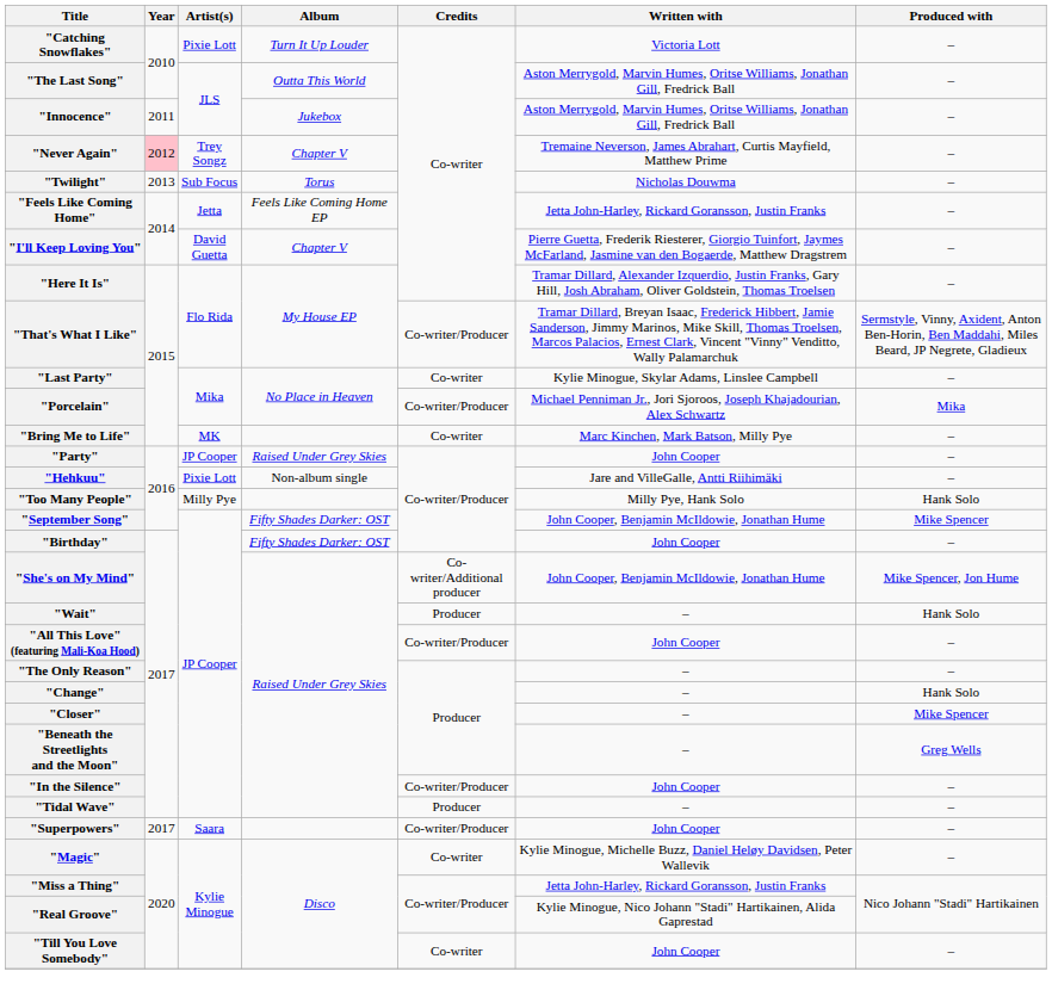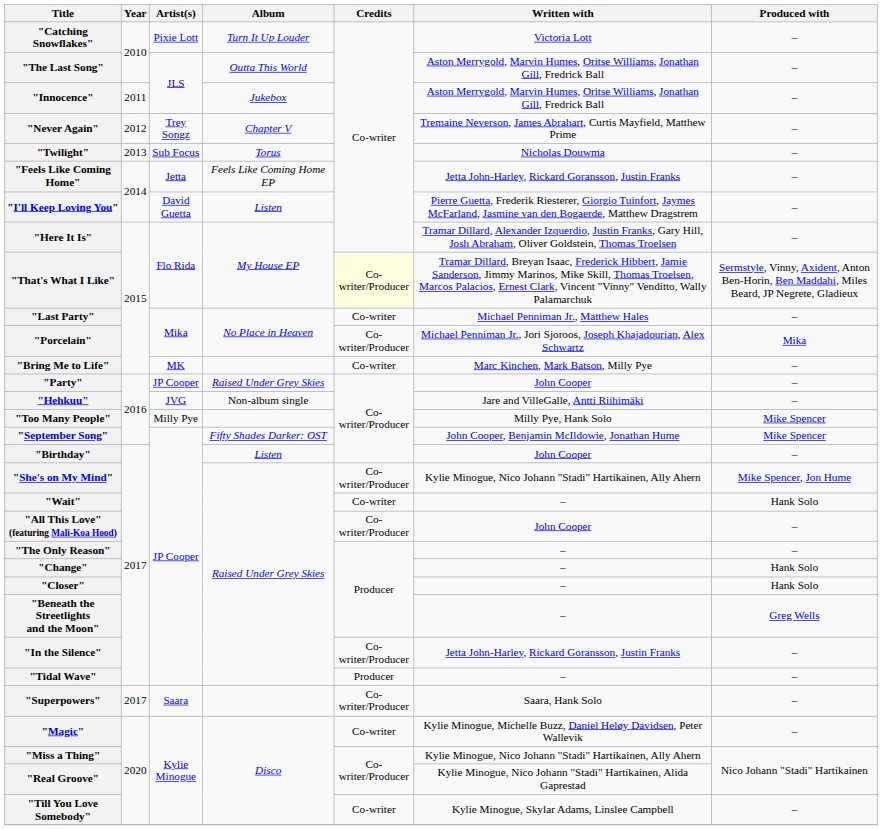 <table class="wikitable plainrowheaders" style="text-align:center;">
 <tr>
 <th scope="col" style="width:160px;">Title</th>
 <th scope="col">Year</th>
 <th scope="col">Artist(s)</th>
 <th scope="col" style="width:180px;">Album</th>
 <th scope="col">Credits</th>
 <th scope="col">Written with</th>
 <th scope="col">Produced with</th>
 </tr>
 <tr>
 <th scope="row">"Catching Snowflakes"</th>
 <td rowspan="2">2010</td>
 <td><a href='#'>Pixie Lott</a></td>
 <td><em><a href='#'>Turn It Up Louder</a></em></td>
 <td rowspan="8">Co-writer</td>
 <td><a href='#'>Victoria Lott</a></td>
 <td>–</td>
 </tr>
 <tr>
 <th scope="row">"The Last Song"</th>
 <td rowspan="2"><a href='#'>JLS</a></td>
 <td><em><a href='#'>Outta This World</a></em></td>
 <td><a href='#'>Aston Merrygold</a>, <a href='#'>Marvin Humes</a>, <a href='#'>Oritse Williams</a>, <a href='#'>Jonathan Gill</a>, Fredrick Ball</td>
 <td>–</td>
 </tr>
 <tr>
 <th scope="row">"Innocence"</th>
 <td>2011</td>
 <td><em><a href='#'>Jukebox</a></em></td>
 <td><a href='#'>Aston Merrygold</a>, <a href='#'>Marvin Humes</a>, <a href='#'>Oritse Williams</a>, <a href='#'>Jonathan Gill</a>, Fredrick Ball</td>
 <td>–</td>
 </tr>
 <tr>
 <th scope="row">"Never Again"</th>
-<td style="background: pink;">2012</td>
+<td>2012</td>
 <td><a href='#'>Trey Songz</a></td>
 <td><em><a href='#'>Chapter V</a></em></td>
 <td><a href='#'>Tremaine Neverson</a>, <a href='#'>James Abrahart</a>, Curtis Mayfield, Matthew Prime</td>
 <td>–</td>
 </tr>
 <tr>
 <th scope="row">"Twilight"</th>
 <td>2013</td>
 <td><a href='#'>Sub Focus</a></td>
 <td><em><a href='#'>Torus</a></em></td>
 <td><a href='#'>Nicholas Douwma</a></td>
 <td>–</td>
 </tr>
 <tr>
 <th scope="row">"Feels Like Coming Home"</th>
 <td rowspan="2">2014</td>
 <td><a href='#'>Jetta</a></td>
 <td><em>Feels Like Coming Home EP</em></td>
 <td><a href='#'>Jetta John-Harley</a>, <a href='#'>Rickard Goransson</a>, <a href='#'>Justin Franks</a></td>
 <td>–</td>
 </tr>
 <tr>
 <th scope="row">"<a href='#'>I'll Keep Loving You</a>"<br></th>
 <td><a href='#'>David Guetta</a></td>
-<td><em><a href='#'>Chapter V</a></em></td>
+<td><em><a href='#'>Listen</a></em></td>
 <td><a href='#'>Pierre Guetta</a>, Frederik Riesterer, <a href='#'>Giorgio Tuinfort</a>, <a href='#'>Jaymes McFarland</a>, <a href='#'>Jasmine van den Bogaerde</a>, Matthew Dragstrem</td>
 <td>–</td>
 </tr>
 <tr>
 <th scope="row">"Here It Is"<br></th>
 <td rowspan="5">2015</td>
 <td rowspan="2"><a href='#'>Flo Rida</a></td>
 <td rowspan="2"><em><a href='#'>My House EP</a></em></td>
 <td><a href='#'>Tramar Dillard</a>, <a href='#'>Alexander Izquerdio</a>, <a href='#'>Justin Franks</a>, Gary Hill, <a href='#'>Josh Abraham</a>, Oliver Goldstein, <a href='#'>Thomas Troelsen</a></td>
 <td>–</td>
 </tr>
 <tr>
 <th scope="row">"That's What I Like"<br></th>
-<td>Co-writer/Producer</td>
+<td style="background: lightyellow;">Co-writer/Producer</td>
 <td><a href='#'>Tramar Dillard</a>, Breyan Isaac, <a href='#'>Frederick Hibbert</a>, <a href='#'>Jamie Sanderson</a>, Jimmy Marinos, Mike Skill, <a href='#'>Thomas Troelsen</a>, <a href='#'>Marcos Palacios</a>, <a href='#'>Ernest Clark</a>, Vincent "Vinny" Venditto, Wally Palamarchuk</td>
 <td><a href='#'>Sermstyle</a>, Vinny, <a href='#'>Axident</a>, Anton Ben-Horin, <a href='#'>Ben Maddahi</a>, Miles Beard, JP Negrete, Gladieux</td>
 </tr>
 <tr>
 <th scope="row">"Last Party"</th>
 <td rowspan="2"><a href='#'>Mika</a></td>
 <td rowspan="2"><em><a href='#'>No Place in Heaven</a></em></td>
 <td>Co-writer</td>
-<td>Kylie Minogue, Skylar Adams, Linslee Campbell</td>
+<td><a href='#'>Michael Penniman Jr.</a>, <a href='#'>Matthew Hales</a></td>
 <td>–</td>
 </tr>
 <tr>
 <th scope="row">"Porcelain"</th>
 <td>Co-writer/Producer</td>
 <td><a href='#'>Michael Penniman Jr.</a>, Jori Sjoroos, <a href='#'>Joseph Khajadourian</a>, <a href='#'>Alex Schwartz</a></td>
 <td><a href='#'>Mika</a></td>
 </tr>
 <tr>
 <th scope="row">"Bring Me to Life"<br></th>
 <td><a href='#'>MK</a></td>
 <td></td>
 <td>Co-writer</td>
 <td><a href='#'>Marc Kinchen</a>, <a href='#'>Mark Batson</a>, Milly Pye</td>
 <td>–</td>
 </tr>
 <tr>
 <th scope="row">"Party"</th>
 <td rowspan="4">2016</td>
 <td><a href='#'>JP Cooper</a></td>
 <td><em><a href='#'>Raised Under Grey Skies</a></em></td>
 <td rowspan="5">Co-writer/Producer</td>
 <td><a href='#'>John Cooper</a></td>
 <td>–</td>
 </tr>
 <tr>
 <th><a href='#'>"Hehkuu"</a></th>
-<td><a href='#'>Pixie Lott</a></td>
+<td><a href='#'>JVG</a></td>
 <td>Non-album single</td>
 <td>Jare and VilleGalle, <a href='#'>Antti Riihimäki</a></td>
 <td>–</td>
 </tr>
 <tr>
 <th scope="row">"Too Many People"</th>
 <td>Milly Pye</td>
 <td></td>
 <td>Milly Pye, Hank Solo</td>
-<td>Hank Solo</td>
+<td><a href='#'>Mike Spencer</a></td>
 </tr>
 <tr>
 <th scope="row">"<a href='#'>September Song</a>"</th>
 <td rowspan="11"><a href='#'>JP Cooper</a></td>
 <td><em><a href='#'>Fifty Shades Darker: OST</a></em></td>
 <td><a href='#'>John Cooper</a>, <a href='#'>Benjamin McIldowie</a>, <a href='#'>Jonathan Hume</a></td>
 <td><a href='#'>Mike Spencer</a></td>
 </tr>
 <tr>
 <th scope="row">"Birthday"</th>
 <td rowspan="10">2017</td>
-<td><em><a href='#'>Fifty Shades Darker: OST</a></em></td>
+<td><em><a href='#'>Listen</a></em></td>
 <td><a href='#'>John Cooper</a></td>
 <td>–</td>
 </tr>
 <tr>
 <th scope="row">"<a href='#'>She's on My Mind</a>"</th>
 <td rowspan="9"><em><a href='#'>Raised Under Grey Skies</a></em></td>
-<td>Co-writer/Additional producer</td>
-<td><a href='#'>John Cooper</a>, <a href='#'>Benjamin McIldowie</a>, <a href='#'>Jonathan Hume</a></td>
+<td>Co-writer/Producer</td>
+<td>Kylie Minogue, Nico Johann "Stadi" Hartikainen, Ally Ahern</td>
 <td><a href='#'>Mike Spencer</a>, <a href='#'>Jon Hume</a></td>
 </tr>
 <tr>
 <th scope="row">"Wait"</th>
-<td>Producer</td>
+<td>Co-writer</td>
 <td>–</td>
 <td>Hank Solo</td>
 </tr>
 <tr>
 <th scope="row">"All This Love"<br><small>(featuring <a href='#'>Mali-Koa Hood</a>)</small></th>
 <td>Co-writer/Producer</td>
 <td><a href='#'>John Cooper</a></td>
 <td>–</td>
 </tr>
 <tr>
 <th scope="row">"The Only Reason"</th>
 <td rowspan="4">Producer</td>
 <td>–</td>
 <td>–</td>
 </tr>
 <tr>
 <th scope="row">"Change"</th>
 <td>–</td>
 <td>Hank Solo</td>
 </tr>
 <tr>
 <th scope="row">"Closer"</th>
 <td>–</td>
-<td><a href='#'>Mike Spencer</a></td>
+<td>Hank Solo</td>
 </tr>
 <tr>
 <th scope="row">"Beneath the Streetlights<br>and the Moon"</th>
 <td>–</td>
 <td><a href='#'>Greg Wells</a></td>
 </tr>
 <tr>
 <th scope="row">"In the Silence"</th>
 <td>Co-writer/Producer</td>
-<td><a href='#'>John Cooper</a></td>
+<td><a href='#'>Jetta John-Harley</a>, <a href='#'>Rickard Goransson</a>, <a href='#'>Justin Franks</a></td>
 <td>–</td>
 </tr>
 <tr>
 <th scope="row">"Tidal Wave"</th>
 <td>Producer</td>
 <td>–</td>
 <td>–</td>
 </tr>
 <tr>
 <th scope="row">"Superpowers"</th>
 <td>2017</td>
 <td><a href='#'>Saara</a></td>
 <td></td>
 <td>Co-writer/Producer</td>
-<td><a href='#'>John Cooper</a></td>
+<td>Saara, Hank Solo</td>
 <td>–</td>
 </tr>
 <tr>
 <th scope="row">"<a href='#'>Magic</a>"</th>
 <td rowspan="4">2020</td>
 <td rowspan="4"><a href='#'>Kylie Minogue</a></td>
 <td rowspan="4"><em><a href='#'>Disco</a></em></td>
 <td>Co-writer</td>
 <td>Kylie Minogue, Michelle Buzz, <a href='#'>Daniel Heløy Davidsen</a>, Peter Wallevik</td>
 <td>–</td>
 </tr>
 <tr>
 <th scope="row">"Miss a Thing"</th>
 <td rowspan="2">Co-writer/Producer</td>
-<td><a href='#'>Jetta John-Harley</a>, <a href='#'>Rickard Goransson</a>, <a href='#'>Justin Franks</a></td>
+<td>Kylie Minogue, Nico Johann "Stadi" Hartikainen, Ally Ahern</td>
 <td rowspan="2">Nico Johann "Stadi" Hartikainen</td>
 </tr>
 <tr>
 <th scope="row">"Real Groove"</th>
 <td>Kylie Minogue, Nico Johann "Stadi" Hartikainen, Alida Gaprestad</td>
 </tr>
 <tr>
 <th scope="row">"Till You Love Somebody"</th>
 <td>Co-writer</td>
-<td><a href='#'>John Cooper</a></td>
+<td>Kylie Minogue, Skylar Adams, Linslee Campbell</td>
 <td>–</td>
 </tr>
 <tr>
 </tr>
 </table>
